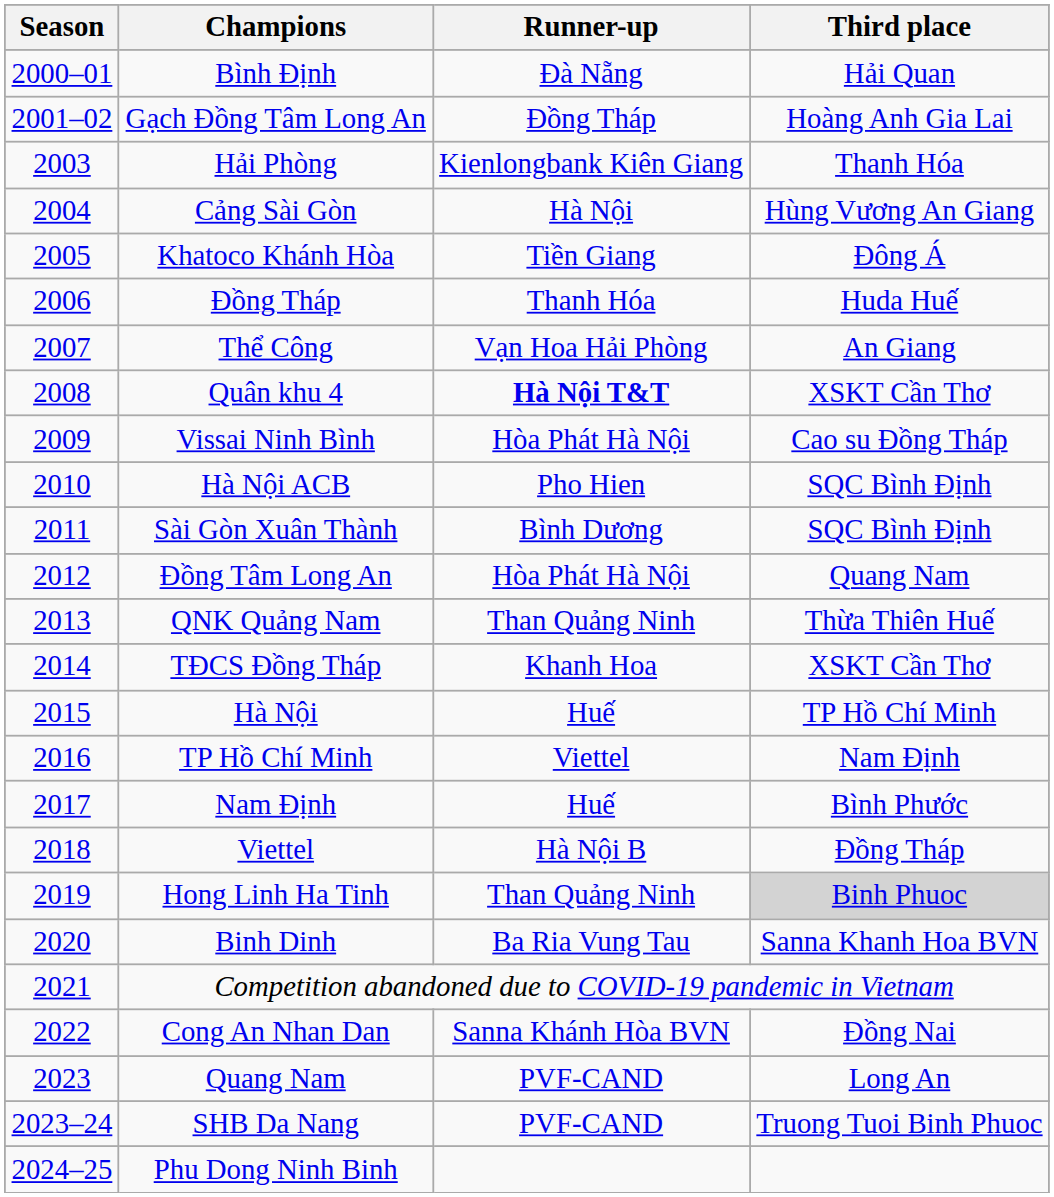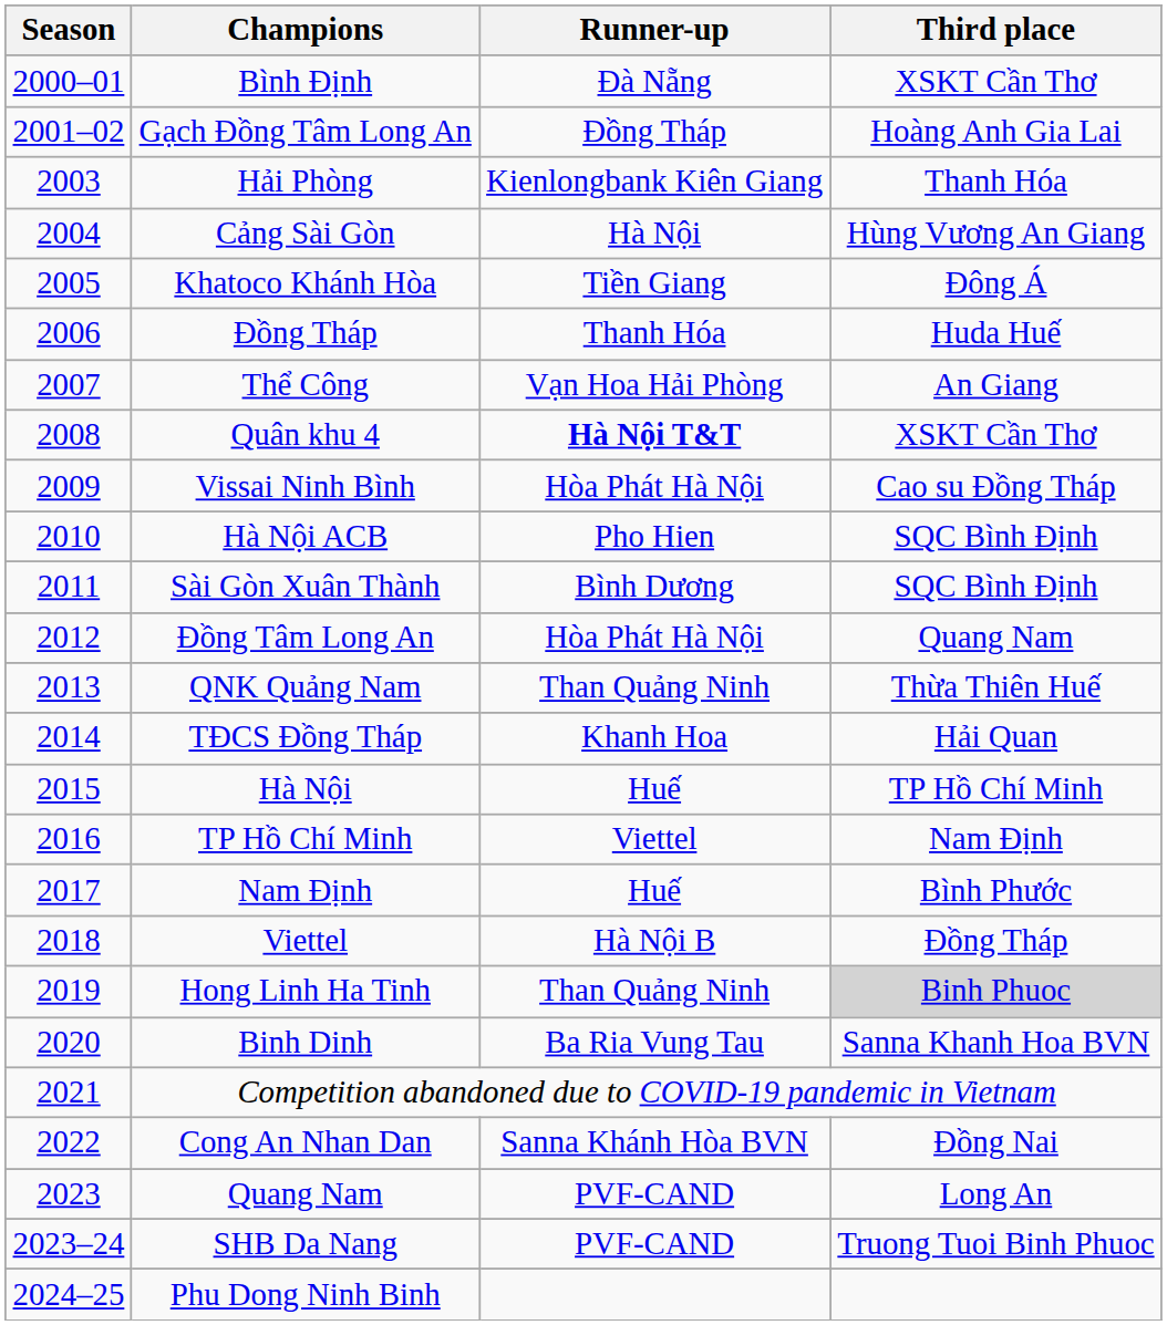 <table class="wikitable sortable" style="text-align:center;">
 <tr>
 <th>Season</th>
 <th>Champions</th>
 <th>Runner-up</th>
 <th>Third place</th>
 </tr>
 <tr>
 <td><a href='#'>2000–01</a></td>
 <td><a href='#'>Bình Định</a></td>
 <td><a href='#'>Đà Nẵng</a></td>
-<td><a href='#'>Hải Quan</a></td>
+<td><a href='#'>XSKT Cần Thơ</a></td>
 </tr>
 <tr>
 <td><a href='#'>2001–02</a></td>
 <td><a href='#'>Gạch Đồng Tâm Long An</a></td>
 <td><a href='#'>Đồng Tháp</a></td>
 <td><a href='#'>Hoàng Anh Gia Lai</a></td>
 </tr>
 <tr>
 <td><a href='#'>2003</a></td>
 <td><a href='#'>Hải Phòng</a></td>
 <td><a href='#'>Kienlongbank Kiên Giang</a></td>
 <td><a href='#'>Thanh Hóa</a></td>
 </tr>
 <tr>
 <td><a href='#'>2004</a></td>
 <td><a href='#'>Cảng Sài Gòn</a></td>
 <td><a href='#'>Hà Nội</a></td>
 <td><a href='#'>Hùng Vương An Giang</a></td>
 </tr>
 <tr>
 <td><a href='#'>2005</a></td>
 <td><a href='#'>Khatoco Khánh Hòa</a></td>
 <td><a href='#'>Tiền Giang</a></td>
 <td><a href='#'>Đông Á</a></td>
 </tr>
 <tr>
 <td><a href='#'>2006</a></td>
 <td><a href='#'>Đồng Tháp</a></td>
 <td><a href='#'>Thanh Hóa</a></td>
 <td><a href='#'>Huda Huế</a></td>
 </tr>
 <tr>
 <td><a href='#'>2007</a></td>
 <td><a href='#'>Thể Công</a></td>
 <td><a href='#'>Vạn Hoa Hải Phòng</a></td>
 <td><a href='#'>An Giang</a></td>
 </tr>
 <tr>
 <td><a href='#'>2008</a></td>
 <td><a href='#'>Quân khu 4</a></td>
 <td><strong><a href='#'>Hà Nội T&T</a></strong></td>
 <td><a href='#'>XSKT Cần Thơ</a></td>
 </tr>
 <tr>
 <td><a href='#'>2009</a></td>
 <td><a href='#'>Vissai Ninh Bình</a></td>
 <td><a href='#'>Hòa Phát Hà Nội</a></td>
 <td><a href='#'>Cao su Đồng Tháp</a></td>
 </tr>
 <tr>
 <td><a href='#'>2010</a></td>
 <td><a href='#'>Hà Nội ACB</a></td>
 <td><a href='#'>Pho Hien</a></td>
 <td><a href='#'>SQC Bình Định</a></td>
 </tr>
 <tr>
 <td><a href='#'>2011</a></td>
 <td><a href='#'>Sài Gòn Xuân Thành</a></td>
 <td><a href='#'>Bình Dương</a></td>
 <td><a href='#'>SQC Bình Định</a></td>
 </tr>
 <tr>
 <td><a href='#'>2012</a></td>
 <td><a href='#'>Đồng Tâm Long An</a></td>
 <td><a href='#'>Hòa Phát Hà Nội</a></td>
 <td><a href='#'>Quang Nam</a></td>
 </tr>
 <tr>
 <td><a href='#'>2013</a></td>
 <td><a href='#'>QNK Quảng Nam</a></td>
 <td><a href='#'>Than Quảng Ninh</a></td>
 <td><a href='#'>Thừa Thiên Huế</a></td>
 </tr>
 <tr>
 <td><a href='#'>2014</a></td>
 <td><a href='#'>TĐCS Đồng Tháp</a></td>
 <td><a href='#'>Khanh Hoa</a></td>
-<td><a href='#'>XSKT Cần Thơ</a></td>
+<td><a href='#'>Hải Quan</a></td>
 </tr>
 <tr>
 <td><a href='#'>2015</a></td>
 <td><a href='#'>Hà Nội</a></td>
 <td><a href='#'>Huế</a></td>
 <td><a href='#'>TP Hồ Chí Minh</a></td>
 </tr>
 <tr>
 <td><a href='#'>2016</a></td>
 <td><a href='#'>TP Hồ Chí Minh</a></td>
 <td><a href='#'>Viettel</a></td>
 <td><a href='#'>Nam Định</a></td>
 </tr>
 <tr>
 <td><a href='#'>2017</a></td>
 <td><a href='#'>Nam Định</a></td>
 <td><a href='#'>Huế</a></td>
 <td><a href='#'>Bình Phước</a></td>
 </tr>
 <tr>
 <td><a href='#'>2018</a></td>
 <td><a href='#'>Viettel</a></td>
 <td><a href='#'>Hà Nội B</a></td>
 <td><a href='#'>Đồng Tháp</a></td>
 </tr>
 <tr>
 <td><a href='#'>2019</a></td>
 <td><a href='#'>Hong Linh Ha Tinh</a></td>
 <td><a href='#'>Than Quảng Ninh</a></td>
 <td style="background: lightgrey;"><a href='#'>Binh Phuoc</a></td>
 </tr>
 <tr>
 <td><a href='#'>2020</a></td>
 <td><a href='#'>Binh Dinh</a></td>
 <td><a href='#'>Ba Ria Vung Tau</a></td>
 <td><a href='#'>Sanna Khanh Hoa BVN</a></td>
 </tr>
 <tr>
 <td><a href='#'>2021</a></td>
 <td align=center colspan=3><em>Competition abandoned due to <a href='#'>COVID-19 pandemic in Vietnam</a></em></td>
 </tr>
 <tr>
 <td><a href='#'>2022</a></td>
 <td><a href='#'>Cong An Nhan Dan</a></td>
 <td><a href='#'>Sanna Khánh Hòa BVN</a></td>
 <td><a href='#'>Đồng Nai</a></td>
 </tr>
 <tr>
 <td><a href='#'>2023</a></td>
 <td><a href='#'>Quang Nam</a></td>
 <td><a href='#'>PVF-CAND</a></td>
 <td><a href='#'>Long An</a></td>
 </tr>
 <tr>
 <td><a href='#'> 2023–24</a></td>
 <td><a href='#'>SHB Da Nang</a></td>
 <td><a href='#'>PVF-CAND</a></td>
 <td><a href='#'>Truong Tuoi Binh Phuoc</a></td>
 </tr>
 <tr>
 <td><a href='#'> 2024–25</a></td>
 <td><a href='#'>Phu Dong Ninh Binh</a></td>
 <td></td>
 <td></td>
 </tr>
 </table>
